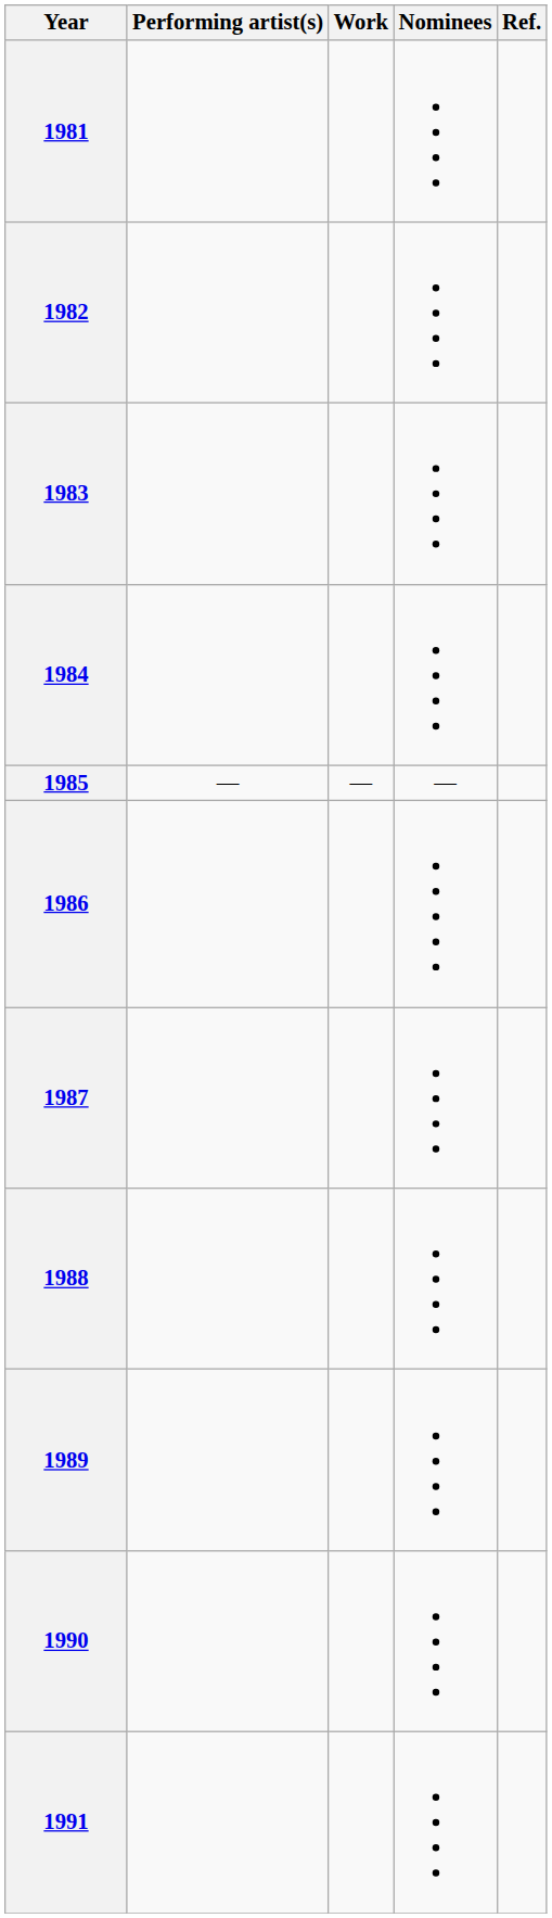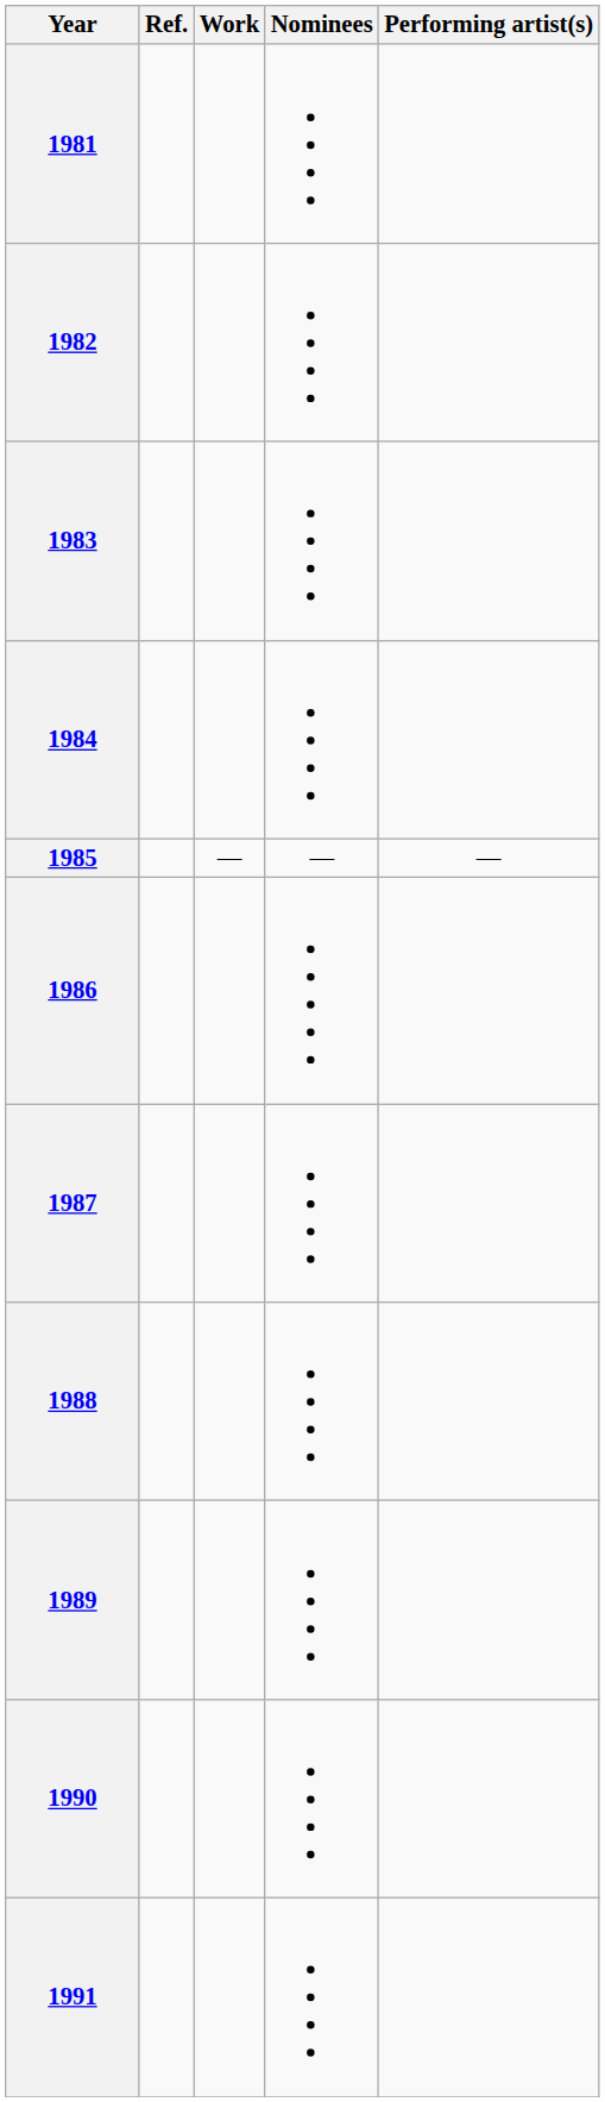 <table class="wikitable sortable">
 <tr>
 <th scope="col" style="width:5em;">Year</th>
-<th scope="col">Performing artist(s)</th>
+<th scope="col" class="unsortable">Ref.</th>
 <th scope="col">Work</th>
 <th scope="col" class="unsortable">Nominees</th>
-<th scope="col" class="unsortable">Ref.</th>
+<th scope="col">Performing artist(s)</th>
 </tr>
 <tr>
 <th scope="row"><a href='#'>1981</a></th>
-<td></td>
+<td align="center"></td>
 <td></td>
 <td><br><ul><li></li><li></li><li></li><li></li></ul></td>
-<td align="center"></td>
+<td></td>
 </tr>
 <tr>
 <th scope="row"><a href='#'>1982</a></th>
-<td></td>
+<td align="center"></td>
 <td></td>
 <td><br><ul><li></li><li></li><li></li><li></li></ul></td>
-<td align="center"></td>
+<td></td>
 </tr>
 <tr>
 <th scope="row"><a href='#'>1983</a></th>
-<td></td>
+<td align="center"></td>
 <td></td>
 <td><br><ul><li></li><li></li><li></li><li></li></ul></td>
-<td align="center"></td>
+<td></td>
 </tr>
 <tr>
 <th scope="row"><a href='#'>1984</a></th>
-<td></td>
+<td align="center"></td>
 <td></td>
 <td><br><ul><li></li><li></li><li></li><li></li></ul></td>
-<td align="center"></td>
+<td></td>
 </tr>
 <tr>
 <th scope="row"><a href='#'>1985</a></th>
+<td align="center"></td>
 <td align="center">—</td>
 <td align="center">—</td>
 <td align="center">—</td>
-<td align="center"></td>
 </tr>
 <tr>
 <th scope="row"><a href='#'>1986</a></th>
-<td></td>
+<td align="center"></td>
 <td></td>
 <td><br><ul><li></li><li></li><li></li><li></li><li></li></ul></td>
-<td align="center"></td>
+<td></td>
 </tr>
 <tr>
 <th scope="row"><a href='#'>1987</a></th>
-<td></td>
+<td align="center"></td>
 <td></td>
 <td><br><ul><li></li><li></li><li></li><li></li></ul></td>
-<td align="center"></td>
+<td></td>
 </tr>
 <tr>
 <th scope="row"><a href='#'>1988</a></th>
-<td></td>
+<td align="center"></td>
 <td></td>
 <td><br><ul><li></li><li></li><li></li><li></li></ul></td>
-<td align="center"></td>
+<td></td>
 </tr>
 <tr>
 <th scope="row"><a href='#'>1989</a></th>
-<td></td>
+<td align="center"></td>
 <td></td>
 <td><br><ul><li></li><li></li><li></li><li></li></ul></td>
-<td align="center"></td>
+<td></td>
 </tr>
 <tr>
 <th scope="row"><a href='#'>1990</a></th>
-<td></td>
+<td align="center"></td>
 <td></td>
 <td><br><ul><li></li><li></li><li></li><li></li></ul></td>
-<td align="center"></td>
+<td></td>
 </tr>
 <tr>
 <th scope="row"><a href='#'>1991</a></th>
-<td></td>
+<td align="center"></td>
 <td></td>
 <td><br><ul><li></li><li></li><li></li><li></li></ul></td>
-<td align="center"></td>
+<td></td>
 </tr>
 </table>
